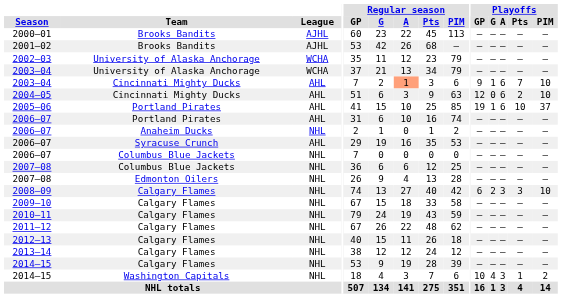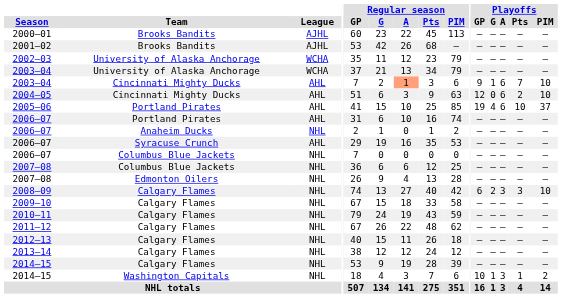 <table border="0" cellpadding="1" cellspacing="0" style="text-align:center; width:60em">
 <tr bgcolor="#e0e0e0">
 <th colspan="3" bgcolor="#ffffff"></th>
 <th rowspan="100" bgcolor="#ffffff"></th>
 <th colspan="5"><a href='#'>Regular season</a></th>
 <th rowspan="100" bgcolor="#ffffff"></th>
 <th colspan="5"><a href='#'>Playoffs</a></th>
 </tr>
 <tr bgcolor="#e0e0e0">
 <th><a href='#'>Season</a></th>
 <th>Team</th>
 <th>League</th>
 <th>GP</th>
 <th><a href='#'>G</a></th>
 <th><a href='#'>A</a></th>
 <th><a href='#'>Pts</a></th>
 <th><a href='#'>PIM</a></th>
 <th>GP</th>
 <th>G</th>
 <th>A</th>
 <th>Pts</th>
 <th>PIM</th>
 </tr>
 <tr>
 <td>2000–01</td>
 <td><a href='#'>Brooks Bandits</a></td>
 <td><a href='#'>AJHL</a></td>
 <td>60</td>
 <td>23</td>
 <td>22</td>
 <td>45</td>
 <td>113</td>
 <td>—</td>
 <td>—</td>
 <td>—</td>
 <td>—</td>
 <td>—</td>
 </tr>
 <tr bgcolor="#f0f0f0">
 <td>2001–02</td>
 <td>Brooks Bandits</td>
 <td>AJHL</td>
 <td>53</td>
 <td>42</td>
 <td>26</td>
 <td>68</td>
 <td>—</td>
 <td>—</td>
 <td>—</td>
 <td>—</td>
 <td>—</td>
 <td>—</td>
 </tr>
 <tr>
 <td><a href='#'>2002–03</a></td>
 <td><a href='#'>University of Alaska Anchorage</a></td>
 <td><a href='#'>WCHA</a></td>
 <td>35</td>
 <td>11</td>
 <td>12</td>
 <td>23</td>
 <td>79</td>
 <td>—</td>
 <td>—</td>
 <td>—</td>
 <td>—</td>
 <td>—</td>
 </tr>
 <tr bgcolor="#f0f0f0">
 <td><a href='#'>2003–04</a></td>
 <td>University of Alaska Anchorage</td>
 <td>WCHA</td>
 <td>37</td>
 <td>21</td>
 <td>13</td>
 <td>34</td>
 <td>79</td>
 <td>—</td>
 <td>—</td>
 <td>—</td>
 <td>—</td>
 <td>—</td>
 </tr>
 <tr>
 <td><a href='#'>2003–04</a></td>
 <td><a href='#'>Cincinnati Mighty Ducks</a></td>
 <td><a href='#'>AHL</a></td>
 <td>7</td>
 <td>2</td>
 <td style="background: lightsalmon;">1</td>
 <td>3</td>
 <td>6</td>
 <td>9</td>
 <td>1</td>
 <td>6</td>
 <td>7</td>
 <td>10</td>
 </tr>
 <tr bgcolor="#f0f0f0">
 <td><a href='#'>2004–05</a></td>
 <td>Cincinnati Mighty Ducks</td>
 <td>AHL</td>
 <td>51</td>
 <td>6</td>
 <td>3</td>
 <td>9</td>
 <td>63</td>
 <td>12</td>
 <td>0</td>
 <td>6</td>
 <td>2</td>
 <td>10</td>
 </tr>
 <tr>
 <td><a href='#'>2005–06</a></td>
 <td><a href='#'>Portland Pirates</a></td>
 <td>AHL</td>
 <td>41</td>
 <td>15</td>
 <td>10</td>
 <td>25</td>
 <td>85</td>
 <td>19</td>
-<td>1</td>
+<td>4</td>
 <td>6</td>
 <td>10</td>
 <td>37</td>
 </tr>
 <tr bgcolor="#f0f0f0">
 <td><a href='#'>2006–07</a></td>
 <td>Portland Pirates</td>
 <td>AHL</td>
 <td>31</td>
 <td>6</td>
 <td>10</td>
 <td>16</td>
 <td>74</td>
 <td>—</td>
 <td>—</td>
 <td>—</td>
 <td>—</td>
 <td>—</td>
 </tr>
 <tr>
 <td><a href='#'>2006–07</a></td>
 <td><a href='#'>Anaheim Ducks</a></td>
 <td><a href='#'>NHL</a></td>
 <td>2</td>
 <td>1</td>
 <td>0</td>
 <td>1</td>
 <td>2</td>
 <td>—</td>
 <td>—</td>
 <td>—</td>
 <td>—</td>
 <td>—</td>
 </tr>
 <tr bgcolor="#f0f0f0">
 <td>2006–07</td>
 <td><a href='#'>Syracuse Crunch</a></td>
 <td>AHL</td>
 <td>29</td>
 <td>19</td>
 <td>16</td>
 <td>35</td>
 <td>53</td>
 <td>—</td>
 <td>—</td>
 <td>—</td>
 <td>—</td>
 <td>—</td>
 </tr>
 <tr>
 <td>2006–07</td>
 <td><a href='#'>Columbus Blue Jackets</a></td>
 <td>NHL</td>
 <td>7</td>
 <td>0</td>
 <td>0</td>
 <td>0</td>
 <td>0</td>
 <td>—</td>
 <td>—</td>
 <td>—</td>
 <td>—</td>
 <td>—</td>
 </tr>
 <tr bgcolor="#f0f0f0">
 <td><a href='#'>2007–08</a></td>
 <td>Columbus Blue Jackets</td>
 <td>NHL</td>
 <td>36</td>
 <td>6</td>
 <td>6</td>
 <td>12</td>
 <td>25</td>
 <td>—</td>
 <td>—</td>
 <td>—</td>
 <td>—</td>
 <td>—</td>
 </tr>
 <tr>
 <td>2007–08</td>
 <td><a href='#'>Edmonton Oilers</a></td>
 <td>NHL</td>
 <td>26</td>
 <td>9</td>
 <td>4</td>
 <td>13</td>
 <td>28</td>
 <td>—</td>
 <td>—</td>
 <td>—</td>
 <td>—</td>
 <td>—</td>
 </tr>
 <tr bgcolor="#f0f0f0">
 <td><a href='#'>2008–09</a></td>
 <td><a href='#'>Calgary Flames</a></td>
 <td>NHL</td>
 <td>74</td>
 <td>13</td>
 <td>27</td>
 <td>40</td>
 <td>42</td>
 <td>6</td>
 <td>2</td>
 <td>3</td>
 <td>3</td>
 <td>10</td>
 </tr>
 <tr>
 <td><a href='#'>2009–10</a></td>
 <td>Calgary Flames</td>
 <td>NHL</td>
 <td>67</td>
 <td>15</td>
 <td>18</td>
 <td>33</td>
 <td>58</td>
 <td>—</td>
 <td>—</td>
 <td>—</td>
 <td>—</td>
 <td>—</td>
 </tr>
 <tr bgcolor="#f0f0f0">
 <td><a href='#'>2010–11</a></td>
 <td>Calgary Flames</td>
 <td>NHL</td>
 <td>79</td>
 <td>24</td>
 <td>19</td>
 <td>43</td>
 <td>59</td>
 <td>—</td>
 <td>—</td>
 <td>—</td>
 <td>—</td>
 <td>—</td>
 </tr>
 <tr>
 <td><a href='#'>2011–12</a></td>
 <td>Calgary Flames</td>
 <td>NHL</td>
 <td>67</td>
 <td>26</td>
 <td>22</td>
 <td>48</td>
 <td>62</td>
 <td>—</td>
 <td>—</td>
 <td>—</td>
 <td>—</td>
 <td>—</td>
 </tr>
 <tr bgcolor="#f0f0f0">
 <td><a href='#'>2012–13</a></td>
 <td>Calgary Flames</td>
 <td>NHL</td>
 <td>40</td>
 <td>15</td>
 <td>11</td>
 <td>26</td>
 <td>18</td>
 <td>—</td>
 <td>—</td>
 <td>—</td>
 <td>—</td>
 <td>—</td>
 </tr>
 <tr>
 <td><a href='#'>2013–14</a></td>
 <td>Calgary Flames</td>
 <td>NHL</td>
 <td>38</td>
 <td>12</td>
 <td>12</td>
 <td>24</td>
 <td>12</td>
 <td>—</td>
 <td>—</td>
 <td>—</td>
 <td>—</td>
 <td>—</td>
 </tr>
 <tr bgcolor="#f0f0f0">
 <td><a href='#'>2014–15</a></td>
 <td>Calgary Flames</td>
 <td>NHL</td>
 <td>53</td>
 <td>9</td>
 <td>19</td>
 <td>28</td>
 <td>39</td>
 <td>—</td>
 <td>—</td>
 <td>—</td>
 <td>—</td>
 <td>—</td>
 </tr>
 <tr>
 <td>2014–15</td>
 <td><a href='#'>Washington Capitals</a></td>
 <td>NHL</td>
 <td>18</td>
 <td>4</td>
 <td>3</td>
 <td>7</td>
 <td>6</td>
 <td>10</td>
-<td>4</td>
+<td>1</td>
 <td>3</td>
 <td>1</td>
 <td>2</td>
 </tr>
 <tr bgcolor="#e0e0e0">
 <th colspan="3">NHL totals</th>
 <th>507</th>
 <th>134</th>
 <th>141</th>
 <th>275</th>
 <th>351</th>
 <th>16</th>
 <th>1</th>
 <th>3</th>
 <th>4</th>
 <th>14</th>
 </tr>
 </table>
